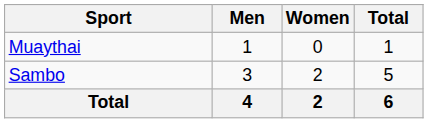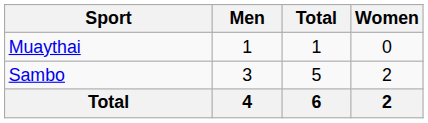 <table class="wikitable sortable" style="text-align:center;">
 <tr>
 <th width=180>Sport</th>
 <th width=55>Men</th>
+<th width=55>Total</th>
 <th width=55>Women</th>
-<th width=55>Total</th>
 </tr>
 <tr>
 <td align=left><a href='#'>Muaythai</a></td>
 <td>1</td>
+<td>1</td>
 <td>0</td>
-<td>1</td>
 </tr>
 <tr>
 <td align=left><a href='#'>Sambo</a></td>
 <td>3</td>
+<td>5</td>
 <td>2</td>
-<td>5</td>
 </tr>
 <tr>
 <th>Total</th>
 <th>4</th>
+<th>6</th>
 <th>2</th>
-<th>6</th>
 </tr>
 </table>
